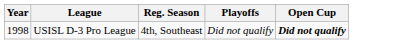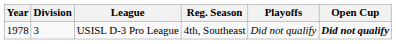 <table class="wikitable">
 <tr>
 <th>Year</th>
+<th>Division</th>
 <th>League</th>
 <th>Reg. Season</th>
 <th>Playoffs</th>
 <th>Open Cup</th>
 </tr>
 <tr>
-<td>1998</td>
+<td>1978</td>
+<td>3</td>
 <td>USISL D-3 Pro League</td>
 <td>4th, Southeast</td>
 <td><em>Did not qualify</em></td>
 <td><strong><em>Did not qualify</em></strong></td>
 </tr>
 </table>
